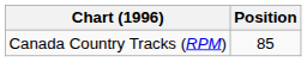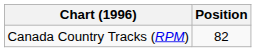 <table class="wikitable sortable">
 <tr>
 <th scope="col">Chart (1996)</th>
 <th scope="col">Position</th>
 </tr>
 <tr>
 <td>Canada Country Tracks (<em><a href='#'>RPM</a></em>)</td>
-<td align="center">85</td>
+<td align="center">82</td>
 </tr>
 </table>
